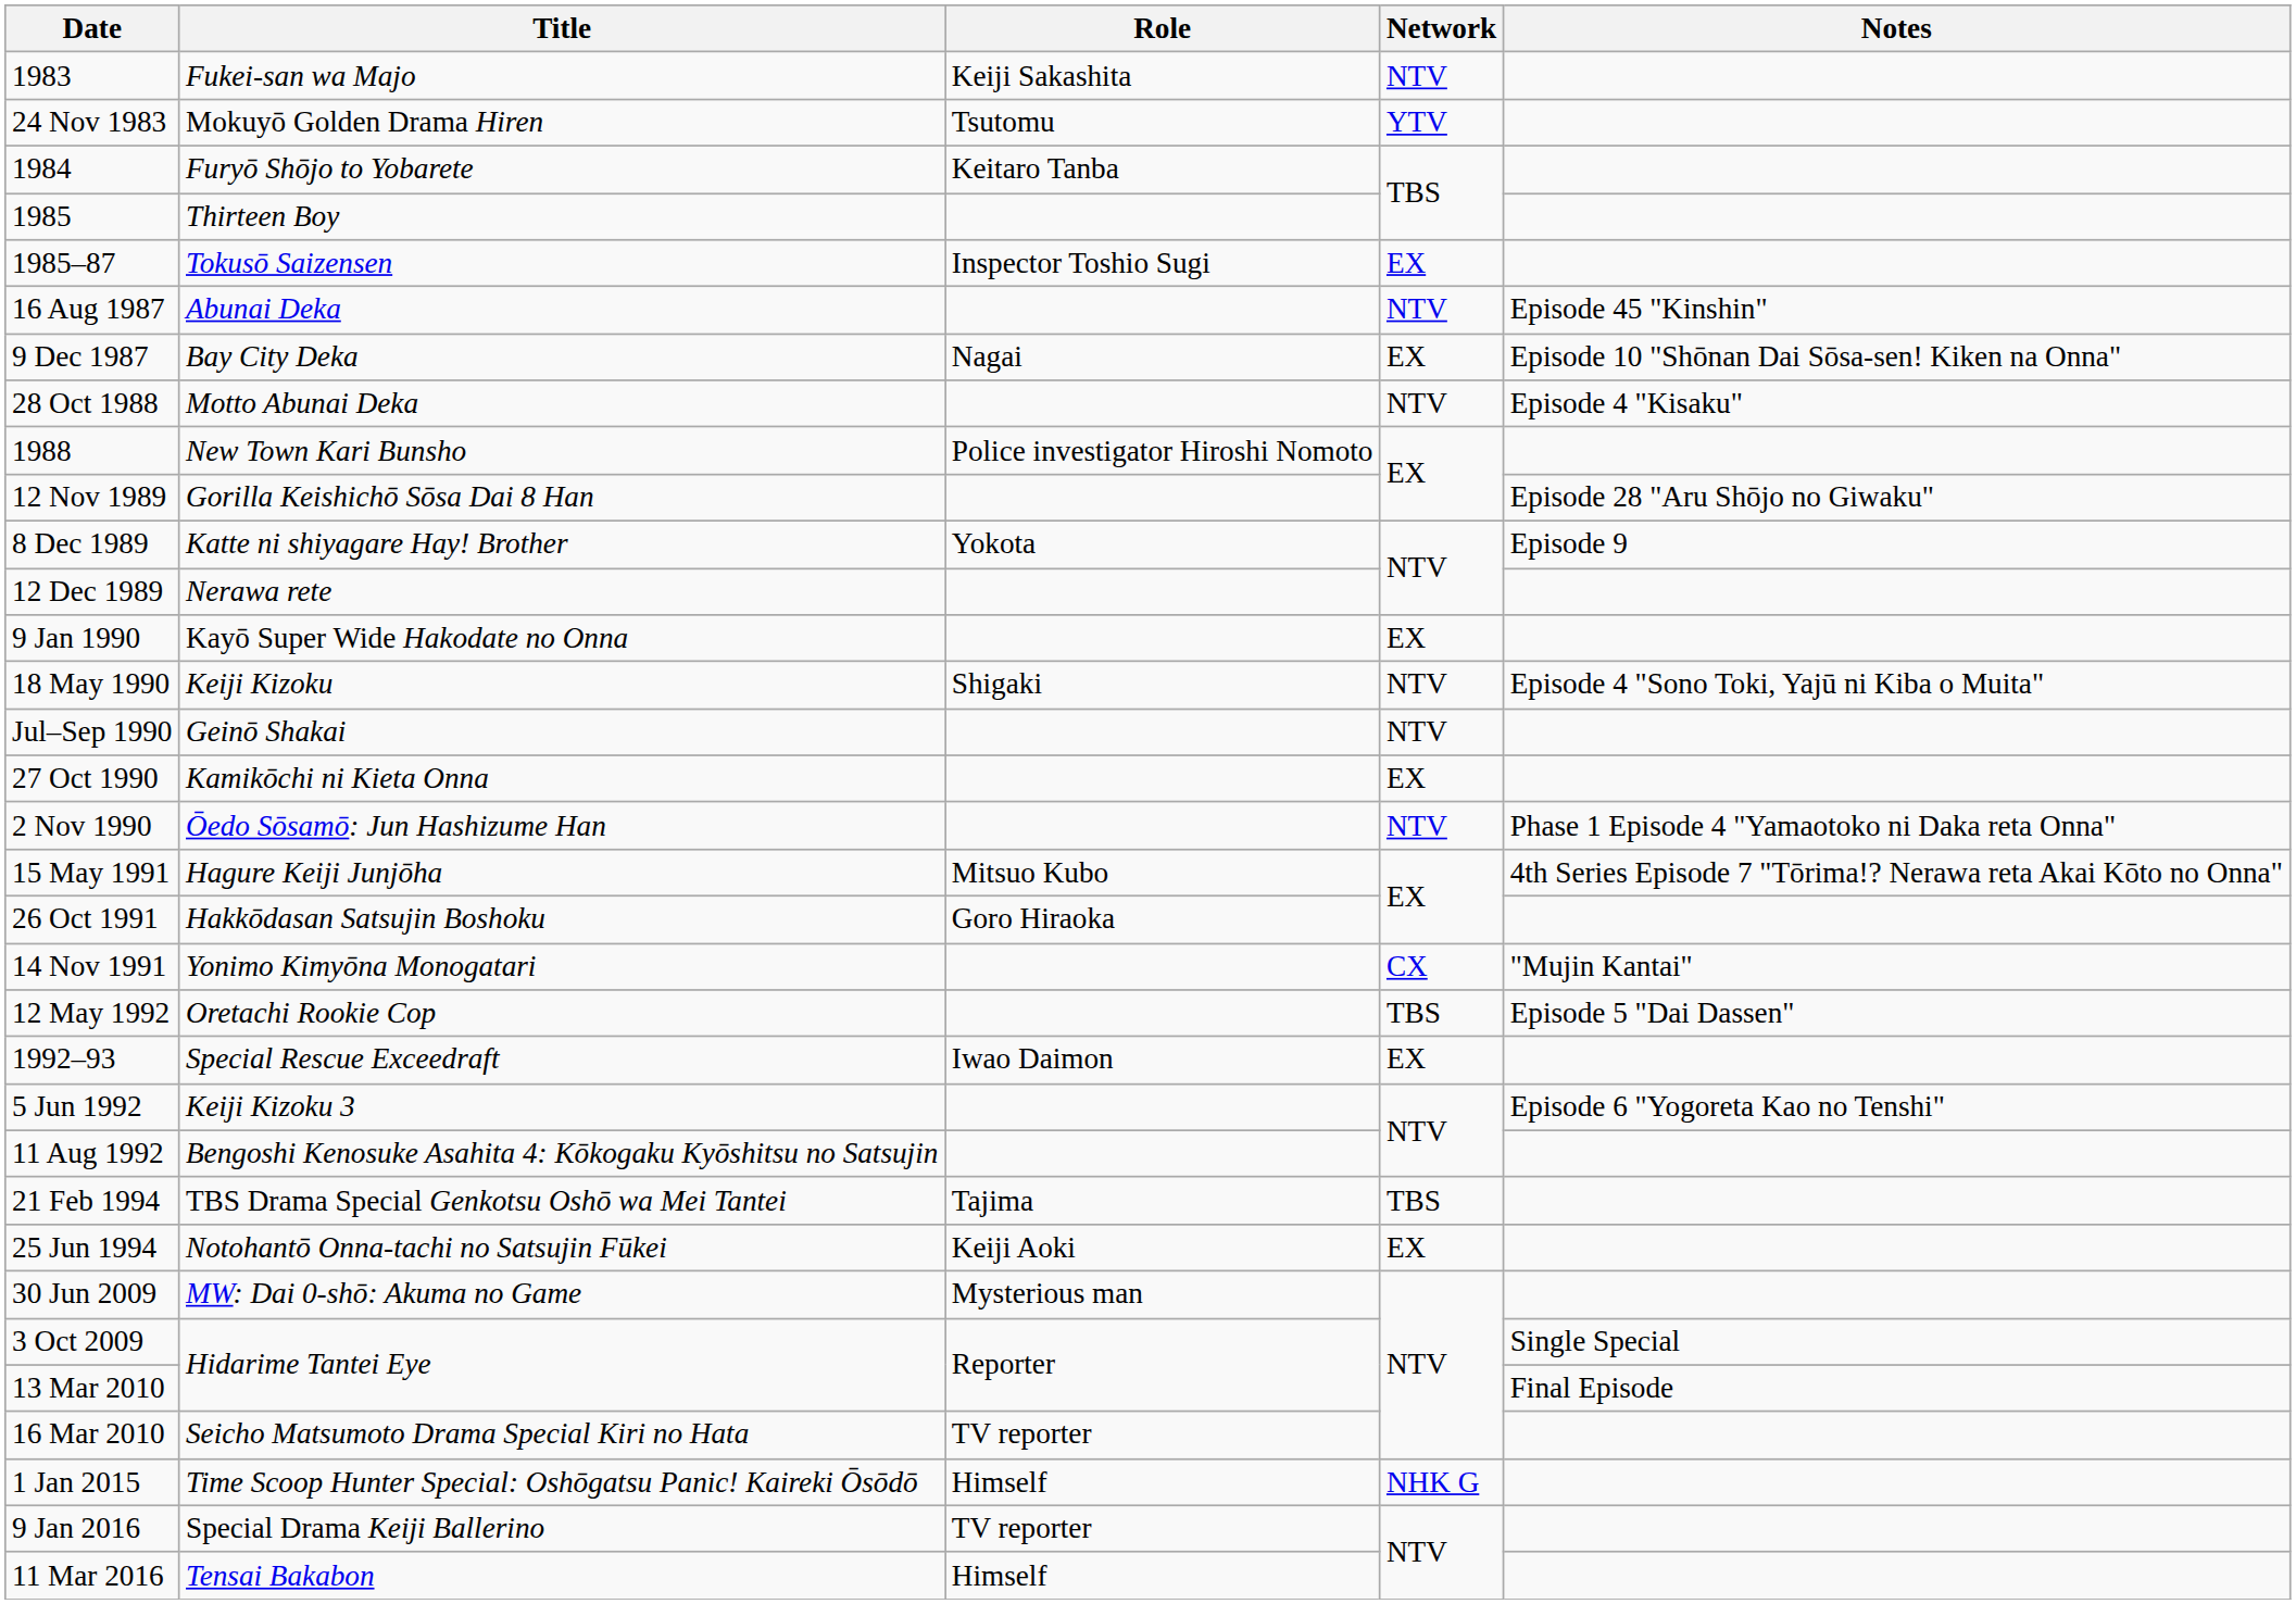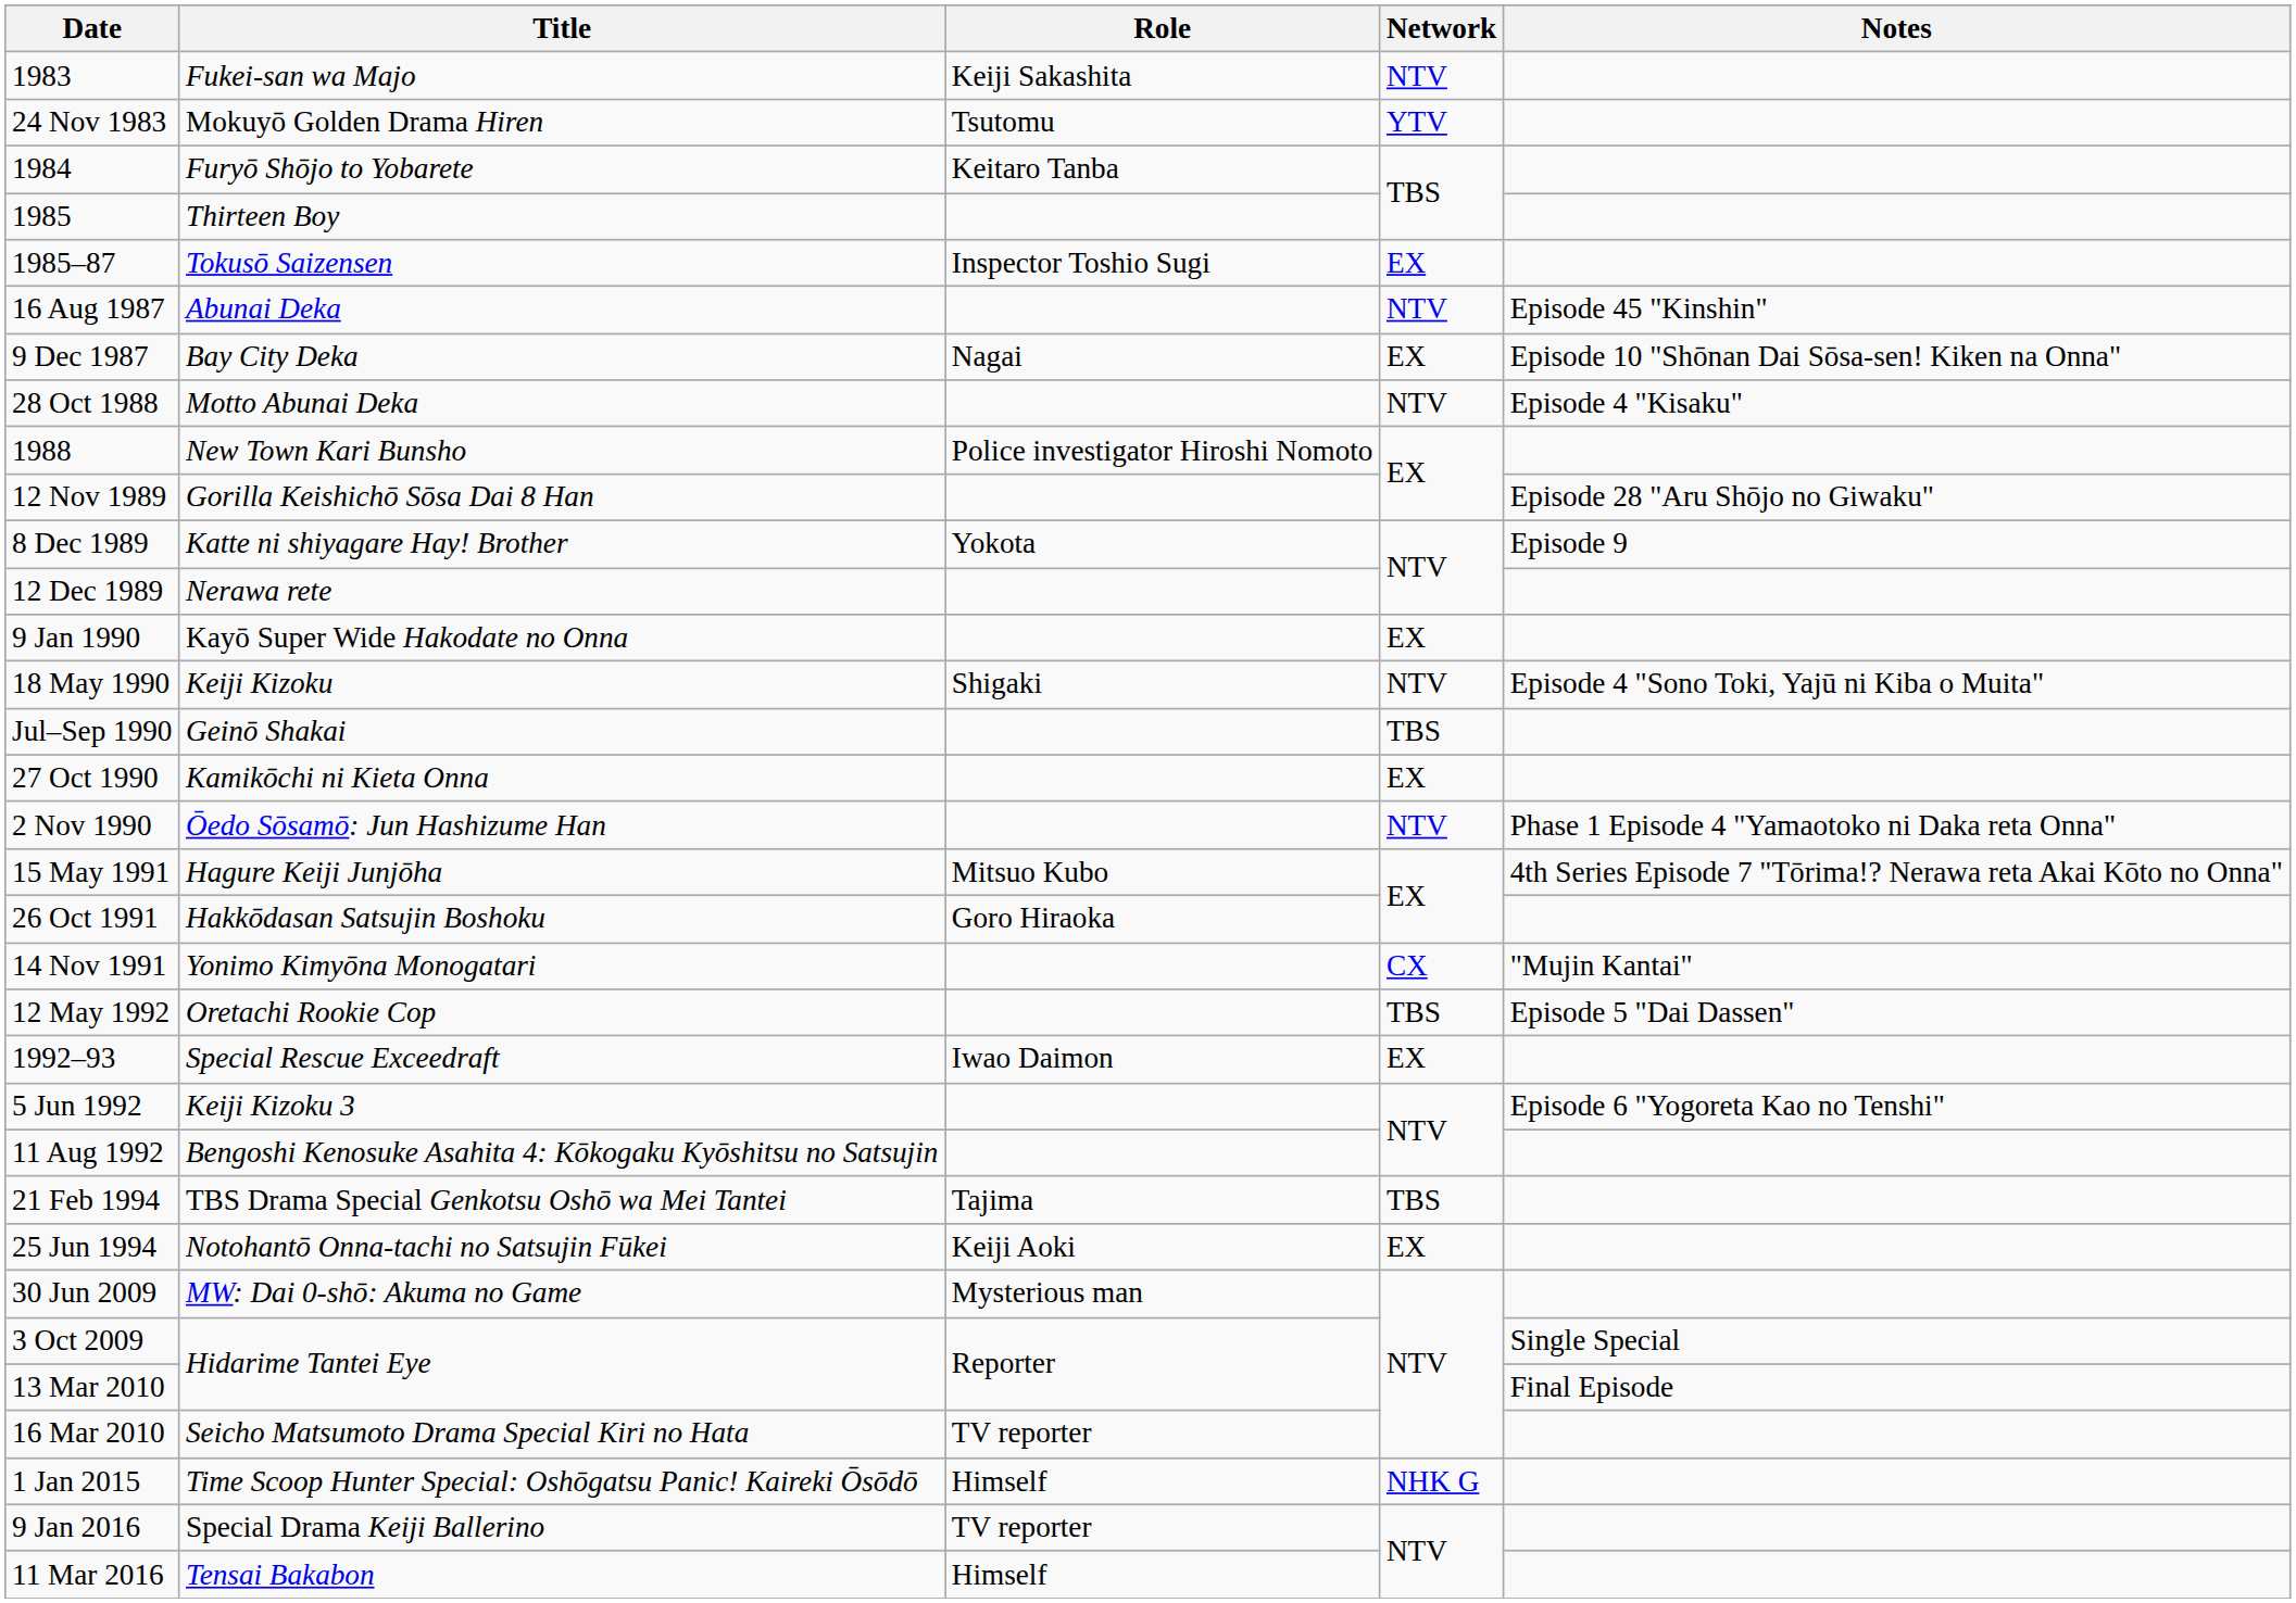 <table class="wikitable">
 <tr>
 <th>Date</th>
 <th>Title</th>
 <th>Role</th>
 <th>Network</th>
 <th>Notes</th>
 </tr>
 <tr>
 <td>1983</td>
 <td><em>Fukei-san wa Majo</em></td>
 <td>Keiji Sakashita</td>
 <td><a href='#'>NTV</a></td>
 <td></td>
 </tr>
 <tr>
 <td>24 Nov 1983</td>
 <td>Mokuyō Golden Drama <em>Hiren</em></td>
 <td>Tsutomu</td>
 <td><a href='#'>YTV</a></td>
 <td></td>
 </tr>
 <tr>
 <td>1984</td>
 <td><em>Furyō Shōjo to Yobarete</em></td>
 <td>Keitaro Tanba</td>
 <td rowspan="2">TBS</td>
 <td></td>
 </tr>
 <tr>
 <td>1985</td>
 <td><em>Thirteen Boy</em></td>
 <td></td>
 <td></td>
 </tr>
 <tr>
 <td>1985–87</td>
 <td><em><a href='#'>Tokusō Saizensen</a></em></td>
 <td>Inspector Toshio Sugi</td>
 <td><a href='#'>EX</a></td>
 <td></td>
 </tr>
 <tr>
 <td>16 Aug 1987</td>
 <td><em><a href='#'>Abunai Deka</a></em></td>
 <td></td>
 <td><a href='#'>NTV</a></td>
 <td>Episode 45 "Kinshin"</td>
 </tr>
 <tr>
 <td>9 Dec 1987</td>
 <td><em>Bay City Deka</em></td>
 <td>Nagai</td>
 <td>EX</td>
 <td>Episode 10 "Shōnan Dai Sōsa-sen! Kiken na Onna"</td>
 </tr>
 <tr>
 <td>28 Oct 1988</td>
 <td><em>Motto Abunai Deka</em></td>
 <td></td>
 <td>NTV</td>
 <td>Episode 4 "Kisaku"</td>
 </tr>
 <tr>
 <td>1988</td>
 <td><em>New Town Kari Bunsho</em></td>
 <td>Police investigator Hiroshi Nomoto</td>
 <td rowspan="2">EX</td>
 <td></td>
 </tr>
 <tr>
 <td>12 Nov 1989</td>
 <td><em>Gorilla Keishichō Sōsa Dai 8 Han</em></td>
 <td></td>
 <td>Episode 28 "Aru Shōjo no Giwaku"</td>
 </tr>
 <tr>
 <td>8 Dec 1989</td>
 <td><em>Katte ni shiyagare Hay! Brother</em></td>
 <td>Yokota</td>
 <td rowspan="2">NTV</td>
 <td>Episode 9</td>
 </tr>
 <tr>
 <td>12 Dec 1989</td>
 <td><em>Nerawa rete</em></td>
 <td></td>
 <td></td>
 </tr>
 <tr>
 <td>9 Jan 1990</td>
 <td>Kayō Super Wide <em>Hakodate no Onna</em></td>
 <td></td>
 <td>EX</td>
 <td></td>
 </tr>
 <tr>
 <td>18 May 1990</td>
 <td><em>Keiji Kizoku</em></td>
 <td>Shigaki</td>
 <td>NTV</td>
 <td>Episode 4 "Sono Toki, Yajū ni Kiba o Muita"</td>
 </tr>
 <tr>
 <td>Jul–Sep 1990</td>
 <td><em>Geinō Shakai</em></td>
 <td></td>
-<td>NTV</td>
+<td>TBS</td>
 <td></td>
 </tr>
 <tr>
 <td>27 Oct 1990</td>
 <td><em>Kamikōchi ni Kieta Onna</em></td>
 <td></td>
 <td>EX</td>
 <td></td>
 </tr>
 <tr>
 <td>2 Nov 1990</td>
 <td><em><a href='#'>Ōedo Sōsamō</a>: Jun Hashizume Han</em></td>
 <td></td>
 <td><a href='#'>NTV</a></td>
 <td>Phase 1 Episode 4 "Yamaotoko ni Daka reta Onna"</td>
 </tr>
 <tr>
 <td>15 May 1991</td>
 <td><em>Hagure Keiji Junjōha</em></td>
 <td>Mitsuo Kubo</td>
 <td rowspan="2">EX</td>
 <td>4th Series Episode 7 "Tōrima!? Nerawa reta Akai Kōto no Onna"</td>
 </tr>
 <tr>
 <td>26 Oct 1991</td>
 <td><em>Hakkōdasan Satsujin Boshoku</em></td>
 <td>Goro Hiraoka</td>
 <td></td>
 </tr>
 <tr>
 <td>14 Nov 1991</td>
 <td><em>Yonimo Kimyōna Monogatari</em></td>
 <td></td>
 <td><a href='#'>CX</a></td>
 <td>"Mujin Kantai"</td>
 </tr>
 <tr>
 <td>12 May 1992</td>
 <td><em>Oretachi Rookie Cop</em></td>
 <td></td>
 <td>TBS</td>
 <td>Episode 5 "Dai Dassen"</td>
 </tr>
 <tr>
 <td>1992–93</td>
 <td><em>Special Rescue Exceedraft</em></td>
 <td>Iwao Daimon</td>
 <td>EX</td>
 <td></td>
 </tr>
 <tr>
 <td>5 Jun 1992</td>
 <td><em>Keiji Kizoku 3</em></td>
 <td></td>
 <td rowspan="2">NTV</td>
 <td>Episode 6 "Yogoreta Kao no Tenshi"</td>
 </tr>
 <tr>
 <td>11 Aug 1992</td>
 <td><em>Bengoshi Kenosuke Asahita 4: Kōkogaku Kyōshitsu no Satsujin</em></td>
 <td></td>
 <td></td>
 </tr>
 <tr>
 <td>21 Feb 1994</td>
 <td>TBS Drama Special <em>Genkotsu Oshō wa Mei Tantei</em></td>
 <td>Tajima</td>
 <td>TBS</td>
 <td></td>
 </tr>
 <tr>
 <td>25 Jun 1994</td>
 <td><em>Notohantō Onna-tachi no Satsujin Fūkei</em></td>
 <td>Keiji Aoki</td>
 <td>EX</td>
 <td></td>
 </tr>
 <tr>
 <td>30 Jun 2009</td>
 <td><em><a href='#'>MW</a>: Dai 0-shō: Akuma no Game</em></td>
 <td>Mysterious man</td>
 <td rowspan="4">NTV</td>
 <td></td>
 </tr>
 <tr>
 <td>3 Oct 2009</td>
 <td rowspan="2"><em>Hidarime Tantei Eye</em></td>
 <td rowspan="2">Reporter</td>
 <td>Single Special</td>
 </tr>
 <tr>
 <td>13 Mar 2010</td>
 <td>Final Episode</td>
 </tr>
 <tr>
 <td>16 Mar 2010</td>
 <td><em>Seicho Matsumoto Drama Special Kiri no Hata</em></td>
 <td>TV reporter</td>
 <td></td>
 </tr>
 <tr>
 <td>1 Jan 2015</td>
 <td><em>Time Scoop Hunter Special: Oshōgatsu Panic! Kaireki Ōsōdō</em></td>
 <td>Himself</td>
 <td><a href='#'>NHK G</a></td>
 <td></td>
 </tr>
 <tr>
 <td>9 Jan 2016</td>
 <td>Special Drama <em>Keiji Ballerino</em></td>
 <td>TV reporter</td>
 <td rowspan="2">NTV</td>
 <td></td>
 </tr>
 <tr>
 <td>11 Mar 2016</td>
 <td><em><a href='#'>Tensai Bakabon</a></em></td>
 <td>Himself</td>
 <td></td>
 </tr>
 </table>
